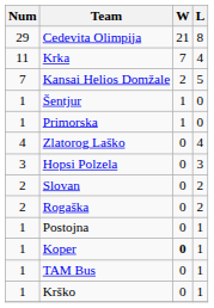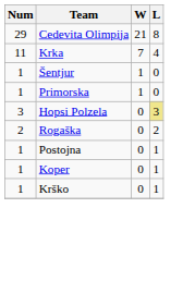 <table class="wikitable sortable">
 <tr>
 <th>Num</th>
 <th>Team</th>
 <th>W</th>
 <th>L</th>
 </tr>
 <tr>
 <td align="center">29</td>
 <td><a href='#'>Cedevita Olimpija</a></td>
 <td align="center">21</td>
 <td align="center">8</td>
 </tr>
 <tr>
 <td align="center">11</td>
 <td><a href='#'>Krka</a></td>
 <td align="center">7</td>
 <td align="center">4</td>
 </tr>
 <tr>
-<td align="center">7</td>
-<td><a href='#'>Kansai Helios Domžale</a></td>
-<td align="center">2</td>
-<td align="center">5</td>
-</tr>
-<tr>
 <td align="center">1</td>
 <td><a href='#'>Šentjur</a></td>
 <td align="center">1</td>
 <td align="center">0</td>
 </tr>
 <tr>
 <td align="center">1</td>
 <td><a href='#'>Primorska</a></td>
 <td align="center">1</td>
 <td align="center">0</td>
 </tr>
 <tr>
-<td align="center">4</td>
-<td><a href='#'>Zlatorog Laško</a></td>
-<td align="center">0</td>
-<td align="center">4</td>
-</tr>
-<tr>
 <td align="center">3</td>
 <td><a href='#'>Hopsi Polzela</a></td>
 <td align="center">0</td>
-<td align="center">3</td>
-</tr>
-<tr>
-<td align="center">2</td>
-<td><a href='#'>Slovan</a></td>
-<td align="center">0</td>
-<td align="center">2</td>
+<td align="center" style="background: khaki;">3</td>
 </tr>
 <tr>
 <td align="center">2</td>
 <td><a href='#'>Rogaška</a></td>
 <td align="center">0</td>
 <td align="center">2</td>
 </tr>
 <tr>
 <td align="center">1</td>
 <td>Postojna</td>
 <td align="center">0</td>
 <td align="center">1</td>
 </tr>
 <tr>
 <td align="center">1</td>
 <td><a href='#'>Koper</a></td>
-<td align="center"><strong>0</strong></td>
-<td align="center">1</td>
-</tr>
-<tr>
-<td align="center">1</td>
-<td><a href='#'>TAM Bus</a></td>
 <td align="center">0</td>
 <td align="center">1</td>
 </tr>
 <tr>
 <td align="center">1</td>
 <td>Krško</td>
 <td align="center">0</td>
 <td align="center">1</td>
 </tr>
 <tr>
 </tr>
 </table>
